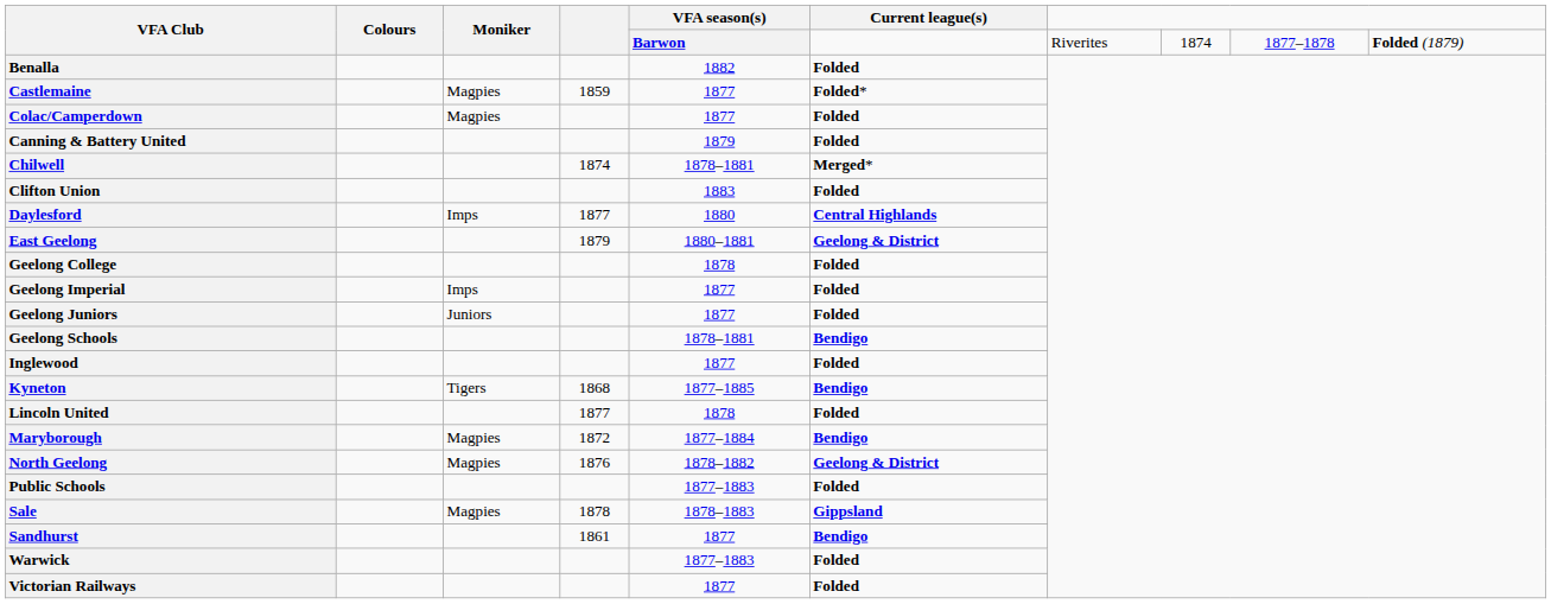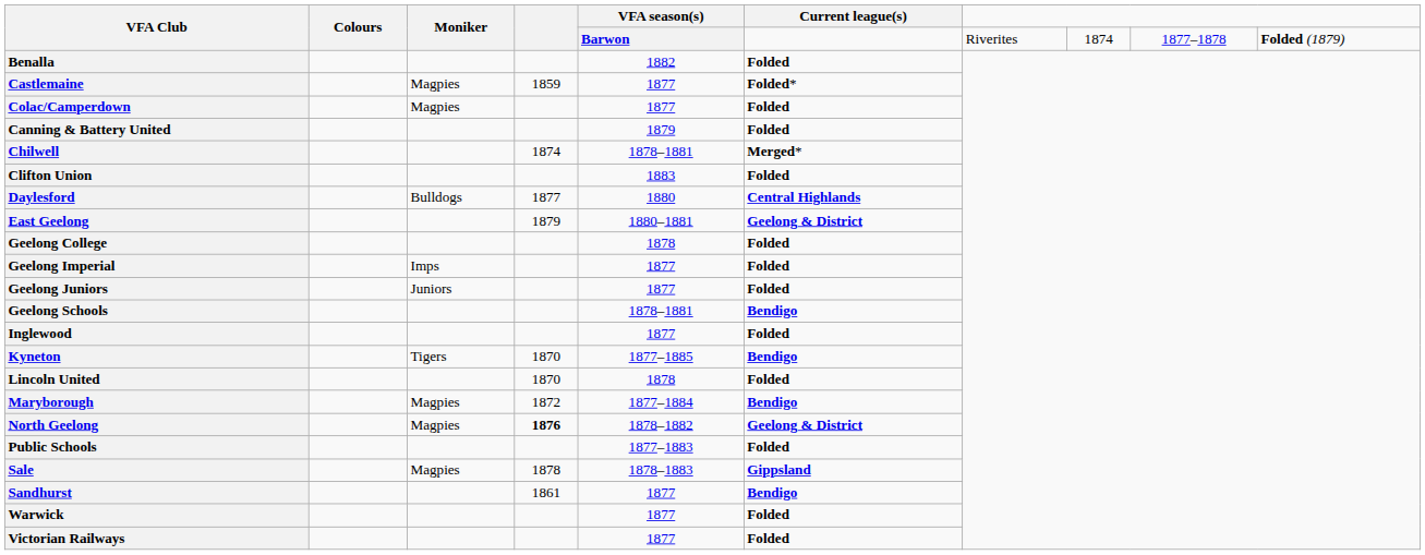 <table class=" wikitable sortable" style="width:100%; text-align:left;">
 <tr>
 <th rowspan="2" text-align:left;>VFA Club</th>
 <th rowspan="2" class="unsortable">Colours</th>
 <th rowspan="2">Moniker</th>
 <th rowspan="2"></th>
 <th colspan="1">VFA season(s)</th>
 <th colspan="1">Current league(s)</th>
 </tr>
 <tr>
 <th style="text-align:left"><a href='#'>Barwon</a></th>
 <td></td>
 <td>Riverites</td>
 <td style="text-align:center;">1874</td>
 <td style="text-align:center;"><a href='#'>1877</a>–<a href='#'>1878</a></td>
 <td><strong>Folded</strong> <em>(1879)</em></td>
 </tr>
 <tr>
 <th style="text-align:left">Benalla</th>
 <td></td>
 <td></td>
 <td style="text-align:center;"></td>
 <td style="text-align:center;"><a href='#'>1882</a></td>
 <td><strong>Folded</strong></td>
 </tr>
 <tr>
 <th style="text-align:left"><a href='#'>Castlemaine</a></th>
 <td></td>
 <td>Magpies</td>
 <td style="text-align:center;">1859</td>
 <td style="text-align:center;"><a href='#'>1877</a></td>
 <td><strong>Folded</strong>*</td>
 </tr>
 <tr>
 <th style="text-align:left"><a href='#'>Colac/Camperdown</a></th>
 <td></td>
 <td>Magpies</td>
 <td style="text-align:center;"></td>
 <td style="text-align:center;"><a href='#'>1877</a></td>
 <td><strong>Folded</strong></td>
 </tr>
 <tr>
 <th style="text-align:left">Canning & Battery United</th>
 <td></td>
 <td></td>
 <td style="text-align:center;"></td>
 <td style="text-align:center;"><a href='#'>1879</a></td>
 <td><strong>Folded</strong></td>
 </tr>
 <tr>
 <th style="text-align:left"><a href='#'>Chilwell</a></th>
 <td></td>
 <td></td>
 <td style="text-align:center;">1874</td>
 <td style="text-align:center;"><a href='#'>1878</a>–<a href='#'>1881</a></td>
 <td><strong>Merged</strong>*</td>
 </tr>
 <tr>
 <th style="text-align:left">Clifton Union</th>
 <td></td>
 <td></td>
 <td style="text-align:center;"></td>
 <td style="text-align:center;"><a href='#'>1883</a></td>
 <td><strong>Folded</strong></td>
 </tr>
 <tr>
 <th style="text-align:left"><a href='#'>Daylesford</a></th>
 <td></td>
-<td>Imps</td>
+<td>Bulldogs</td>
 <td style="text-align:center;">1877</td>
 <td style="text-align:center;"><a href='#'>1880</a></td>
 <td><strong><a href='#'>Central Highlands</a></strong></td>
 </tr>
 <tr>
 <th style="text-align:left"><a href='#'>East Geelong</a></th>
 <td></td>
 <td></td>
 <td style="text-align:center;">1879</td>
 <td style="text-align:center;"><a href='#'>1880</a>–<a href='#'>1881</a></td>
 <td><strong><a href='#'>Geelong & District</a></strong></td>
 </tr>
 <tr>
 <th style="text-align:left">Geelong College</th>
 <td></td>
 <td></td>
 <td style="text-align:center;"></td>
 <td style="text-align:center;"><a href='#'>1878</a></td>
 <td><strong>Folded</strong></td>
 </tr>
 <tr>
 <th style="text-align:left">Geelong Imperial</th>
 <td></td>
 <td>Imps</td>
 <td style="text-align:center;"></td>
 <td style="text-align:center;"><a href='#'>1877</a></td>
 <td><strong>Folded</strong><br></td>
 </tr>
 <tr>
 <th style="text-align:left">Geelong Juniors</th>
 <td></td>
 <td>Juniors</td>
 <td style="text-align:center;"></td>
 <td style="text-align:center;"><a href='#'>1877</a></td>
 <td><strong>Folded</strong><br></td>
 </tr>
 <tr>
 <th style="text-align:left">Geelong Schools</th>
 <td></td>
 <td></td>
 <td style="text-align:center;"></td>
 <td style="text-align:center;"><a href='#'>1878</a>–<a href='#'>1881</a></td>
 <td><strong><a href='#'>Bendigo</a></strong></td>
 </tr>
 <tr>
 <th style="text-align:left">Inglewood</th>
 <td></td>
 <td></td>
 <td style="text-align:center;"></td>
 <td style="text-align:center;"><a href='#'>1877</a></td>
 <td><strong>Folded</strong></td>
 </tr>
 <tr>
 <th style="text-align:left"><a href='#'>Kyneton</a></th>
 <td></td>
 <td>Tigers</td>
-<td style="text-align:center;">1868</td>
+<td style="text-align:center;">1870</td>
 <td style="text-align:center;"><a href='#'>1877</a>–<a href='#'>1885</a></td>
 <td><strong><a href='#'>Bendigo</a></strong></td>
 </tr>
 <tr>
 <th style="text-align:left">Lincoln United</th>
 <td></td>
 <td></td>
-<td style="text-align:center;">1877</td>
+<td style="text-align:center;">1870</td>
 <td style="text-align:center;"><a href='#'>1878</a></td>
 <td><strong>Folded</strong></td>
 </tr>
 <tr>
 <th style="text-align:left"><a href='#'>Maryborough</a></th>
 <td></td>
 <td>Magpies</td>
 <td style="text-align:center;">1872</td>
 <td style="text-align:center;"><a href='#'>1877</a>–<a href='#'>1884</a></td>
 <td><strong><a href='#'>Bendigo</a></strong></td>
 </tr>
 <tr>
 <th style="text-align:left"><a href='#'>North Geelong</a></th>
 <td></td>
 <td>Magpies</td>
-<td style="text-align:center;">1876</td>
+<td style="text-align:center;"><strong>1876</strong></td>
 <td style="text-align:center;"><a href='#'>1878</a>–<a href='#'>1882</a></td>
 <td><strong><a href='#'>Geelong & District</a></strong></td>
 </tr>
 <tr>
 <th style="text-align:left">Public Schools</th>
 <td></td>
 <td></td>
 <td style="text-align:center;"></td>
 <td style="text-align:center;"><a href='#'>1877</a>–<a href='#'>1883</a></td>
 <td><strong>Folded</strong></td>
 </tr>
 <tr>
 <th style="text-align:left"><a href='#'>Sale</a></th>
 <td></td>
 <td>Magpies</td>
 <td style="text-align:center;">1878</td>
 <td style="text-align:center;"><a href='#'>1878</a>–<a href='#'>1883</a></td>
 <td><strong><a href='#'>Gippsland</a></strong></td>
 </tr>
 <tr>
 <th style="text-align:left"><a href='#'>Sandhurst</a></th>
 <td></td>
 <td></td>
 <td style="text-align:center;">1861</td>
 <td style="text-align:center;"><a href='#'>1877</a></td>
 <td><strong><a href='#'>Bendigo</a></strong></td>
 </tr>
 <tr>
 <th style="text-align:left">Warwick</th>
 <td></td>
 <td></td>
 <td style="text-align:center;"></td>
-<td style="text-align:center;"><a href='#'>1877</a>–<a href='#'>1883</a></td>
+<td style="text-align:center;"><a href='#'>1877</a></td>
 <td><strong>Folded</strong></td>
 </tr>
 <tr>
 <th style="text-align:left">Victorian Railways</th>
 <td></td>
 <td></td>
 <td style="text-align:center;"></td>
 <td style="text-align:center;"><a href='#'>1877</a></td>
 <td><strong>Folded</strong></td>
 </tr>
 </table>
